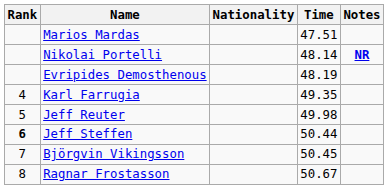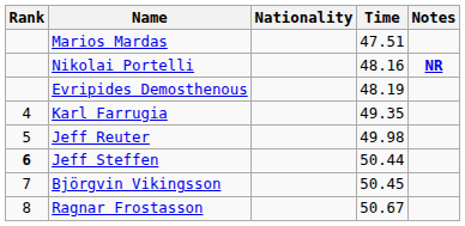 <table class="wikitable sortable" style="text-align:center; font-size:95%">
 <tr>
 <th>Rank</th>
 <th>Name</th>
 <th>Nationality</th>
 <th>Time</th>
 <th>Notes</th>
 </tr>
 <tr>
 <td></td>
 <td align=left><a href='#'>Marios Mardas</a></td>
 <td align=left></td>
 <td>47.51</td>
 <td></td>
 </tr>
 <tr>
 <td></td>
 <td align=left><a href='#'>Nikolai Portelli</a></td>
 <td align=left></td>
-<td>48.14</td>
+<td>48.16</td>
 <td><strong><a href='#'>NR</a></strong></td>
 </tr>
 <tr>
 <td></td>
 <td align=left><a href='#'>Evripides Demosthenous</a></td>
 <td align=left></td>
 <td>48.19</td>
 <td></td>
 </tr>
 <tr>
 <td>4</td>
 <td align=left><a href='#'>Karl Farrugia</a></td>
 <td align=left></td>
 <td>49.35</td>
 <td></td>
 </tr>
 <tr>
 <td>5</td>
 <td align=left><a href='#'>Jeff Reuter</a></td>
 <td align=left></td>
 <td>49.98</td>
 <td></td>
 </tr>
 <tr>
 <td><strong>6</strong></td>
 <td align=left><a href='#'>Jeff Steffen</a></td>
 <td align=left></td>
 <td>50.44</td>
 <td></td>
 </tr>
 <tr>
 <td>7</td>
 <td align=left><a href='#'>Björgvin Vikingsson</a></td>
 <td align=left></td>
 <td>50.45</td>
 <td></td>
 </tr>
 <tr>
 <td>8</td>
 <td align=left><a href='#'>Ragnar Frostasson</a></td>
 <td align=left></td>
 <td>50.67</td>
 <td></td>
 </tr>
 </table>
